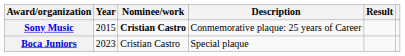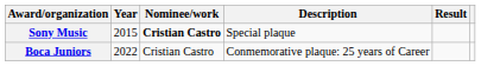 <table class="wikitable sortable plainrowheaders">
 <tr>
 <th scope="col">Award/organization</th>
 <th scope="col">Year</th>
 <th scope="col">Nominee/work</th>
 <th scope="col">Description</th>
 <th scope="col">Result</th>
 <th scope="col" class="unsortable"></th>
 </tr>
 <tr>
 <th scope="row"><a href='#'>Sony Music</a></th>
 <td>2015</td>
 <td><strong>Cristian Castro</strong></td>
-<td>Conmemorative plaque: 25 years of Career</td>
+<td>Special plaque</td>
 <td></td>
 <td style="text-align:center;"></td>
 </tr>
 <tr>
 <th scope="row"><a href='#'>Boca Juniors</a></th>
-<td>2023</td>
+<td>2022</td>
 <td>Cristian Castro</td>
-<td>Special plaque</td>
+<td>Conmemorative plaque: 25 years of Career</td>
 <td></td>
 <td style="text-align:center;"></td>
 </tr>
 </table>
